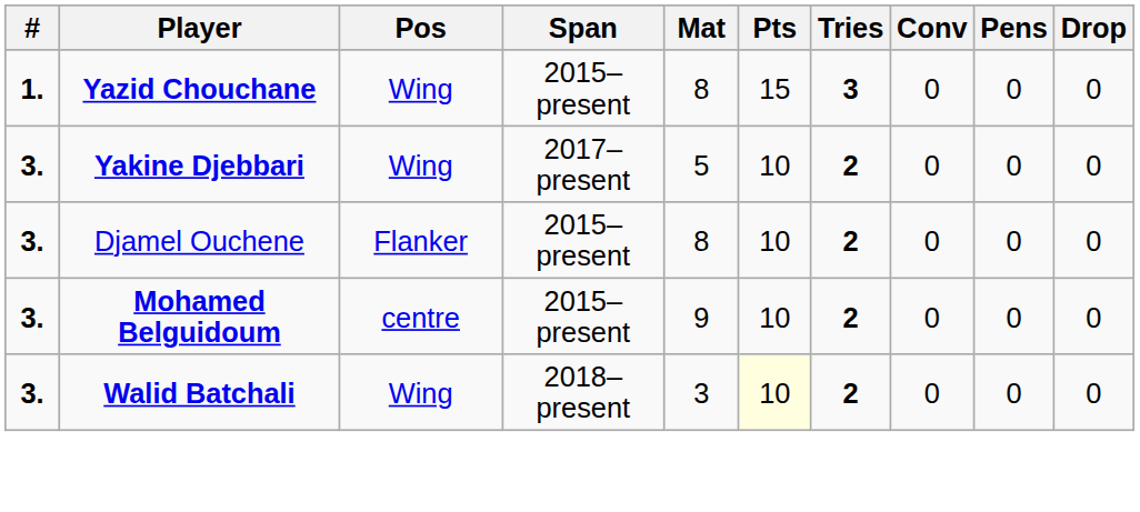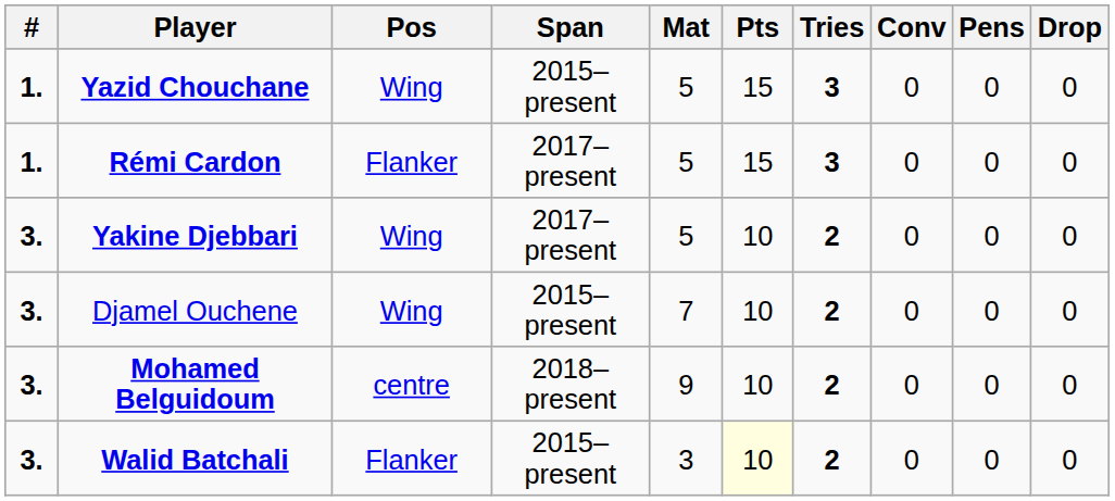 <table class="wikitable" style="font-size:95%; text-align:center;">
 <tr>
 <th style="width:25px;">#</th>
 <th style="width:162px;">Player</th>
 <th style="width:90px;">Pos</th>
 <th style="width:90px;">Span</th>
 <th style="width:35px;">Mat</th>
 <th style="width:35px;">Pts</th>
 <th style="width:35px;">Tries</th>
 <th style="width:35px;">Conv</th>
 <th style="width:35px;">Pens</th>
 <th style="width:35px;">Drop</th>
 </tr>
 <tr>
 <td><strong>1.</strong></td>
 <td><strong><a href='#'>Yazid Chouchane</a></strong></td>
 <td><a href='#'>Wing</a></td>
 <td>2015–present</td>
-<td>8</td>
+<td>5</td>
+<td>15</td>
+<td><strong>3</strong></td>
+<td>0</td>
+<td>0</td>
+<td>0</td>
+</tr>
+<tr>
+<td><strong>1.</strong></td>
+<td><strong><a href='#'>Rémi Cardon</a></strong></td>
+<td><a href='#'>Flanker</a></td>
+<td>2017–present</td>
+<td>5</td>
 <td>15</td>
 <td><strong>3</strong></td>
 <td>0</td>
 <td>0</td>
 <td>0</td>
 </tr>
 <tr>
 <td><strong>3.</strong></td>
 <td><strong><a href='#'>Yakine Djebbari</a></strong></td>
 <td><a href='#'>Wing</a></td>
 <td>2017–present</td>
 <td>5</td>
 <td>10</td>
 <td><strong>2</strong></td>
 <td>0</td>
 <td>0</td>
 <td>0</td>
 </tr>
 <tr>
 <td><strong>3.</strong></td>
 <td><a href='#'>Djamel Ouchene</a></td>
-<td><a href='#'>Flanker</a></td>
+<td><a href='#'>Wing</a></td>
 <td>2015–present</td>
-<td>8</td>
+<td>7</td>
 <td>10</td>
 <td><strong>2</strong></td>
 <td>0</td>
 <td>0</td>
 <td>0</td>
 </tr>
 <tr>
 <td><strong>3.</strong></td>
 <td><strong><a href='#'>Mohamed Belguidoum</a></strong></td>
 <td><a href='#'>centre</a></td>
-<td>2015–present</td>
+<td>2018–present</td>
 <td>9</td>
 <td>10</td>
 <td><strong>2</strong></td>
 <td>0</td>
 <td>0</td>
 <td>0</td>
 </tr>
 <tr>
 <td><strong>3.</strong></td>
 <td><strong><a href='#'>Walid Batchali</a></strong></td>
-<td><a href='#'>Wing</a></td>
-<td>2018–present</td>
+<td><a href='#'>Flanker</a></td>
+<td>2015–present</td>
 <td>3</td>
 <td style="background: lightyellow;">10</td>
 <td><strong>2</strong></td>
 <td>0</td>
 <td>0</td>
 <td>0</td>
 </tr>
 </table>
